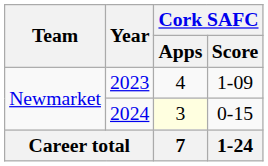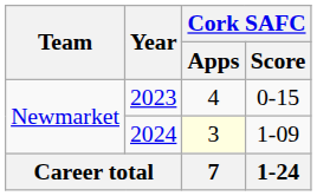 <table class="wikitable" style="text-align:center">
 <tr>
 <th rowspan="2">Team</th>
 <th rowspan="2">Year</th>
 <th colspan="2"><a href='#'>Cork SAFC</a></th>
 </tr>
 <tr>
 <th>Apps</th>
 <th>Score</th>
 </tr>
 <tr>
 <td rowspan="2"><a href='#'>Newmarket</a></td>
 <td><a href='#'>2023</a></td>
 <td>4</td>
-<td>1-09</td>
+<td>0-15</td>
 </tr>
 <tr>
 <td><a href='#'>2024</a></td>
 <td style="background: lightyellow;">3</td>
-<td>0-15</td>
+<td>1-09</td>
 </tr>
 <tr>
 <th colspan="2">Career total</th>
 <th>7</th>
 <th>1-24</th>
 </tr>
 </table>
